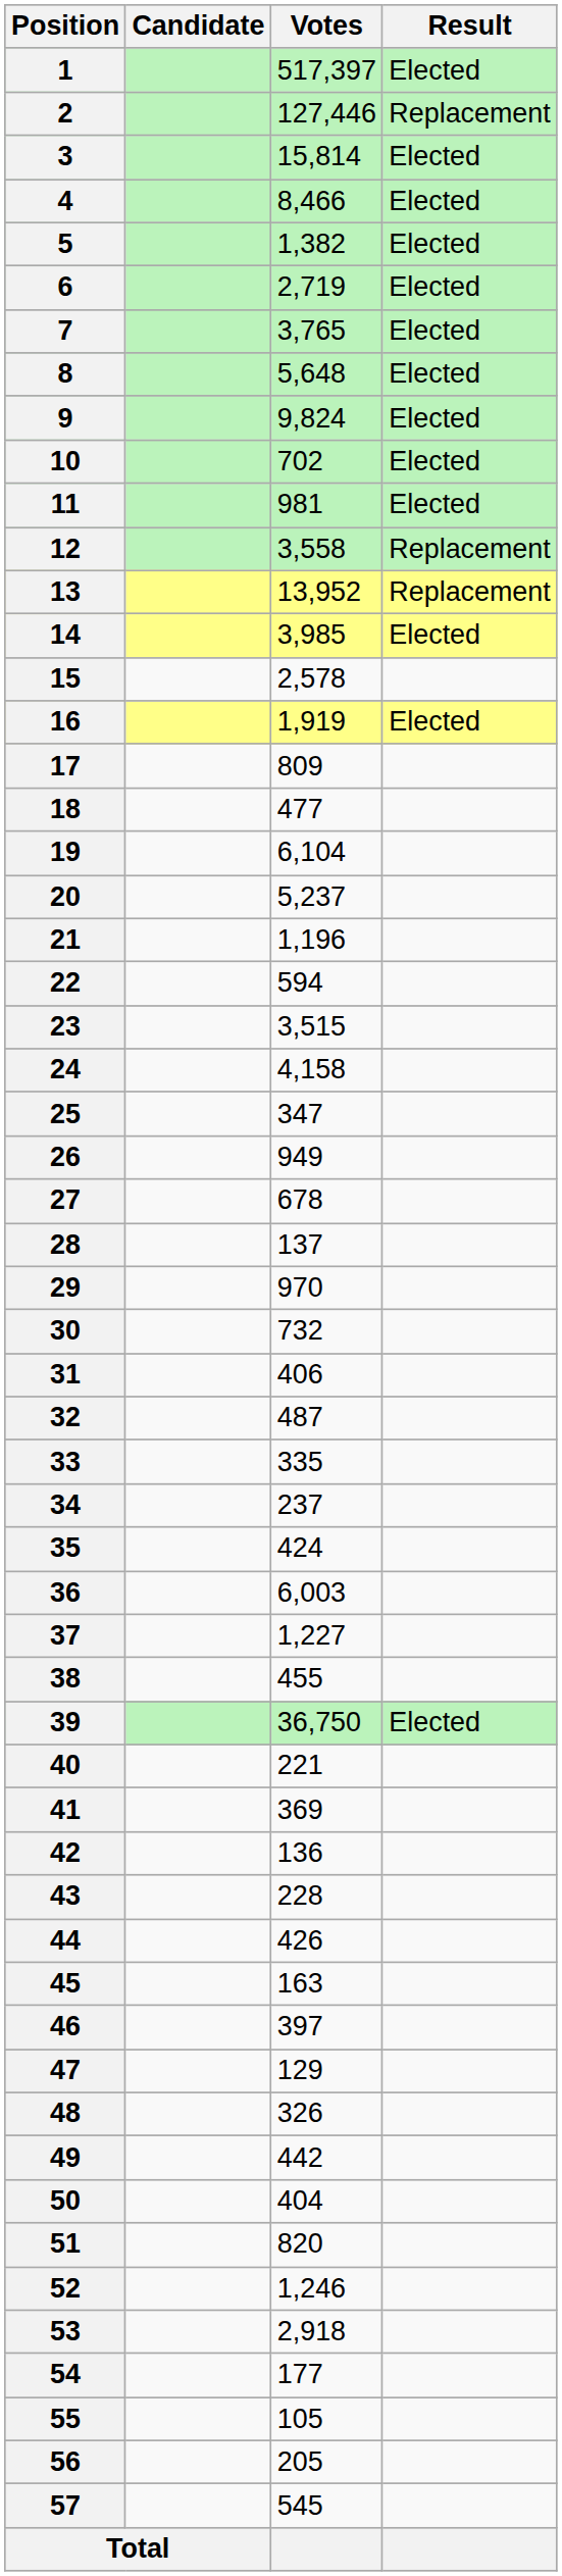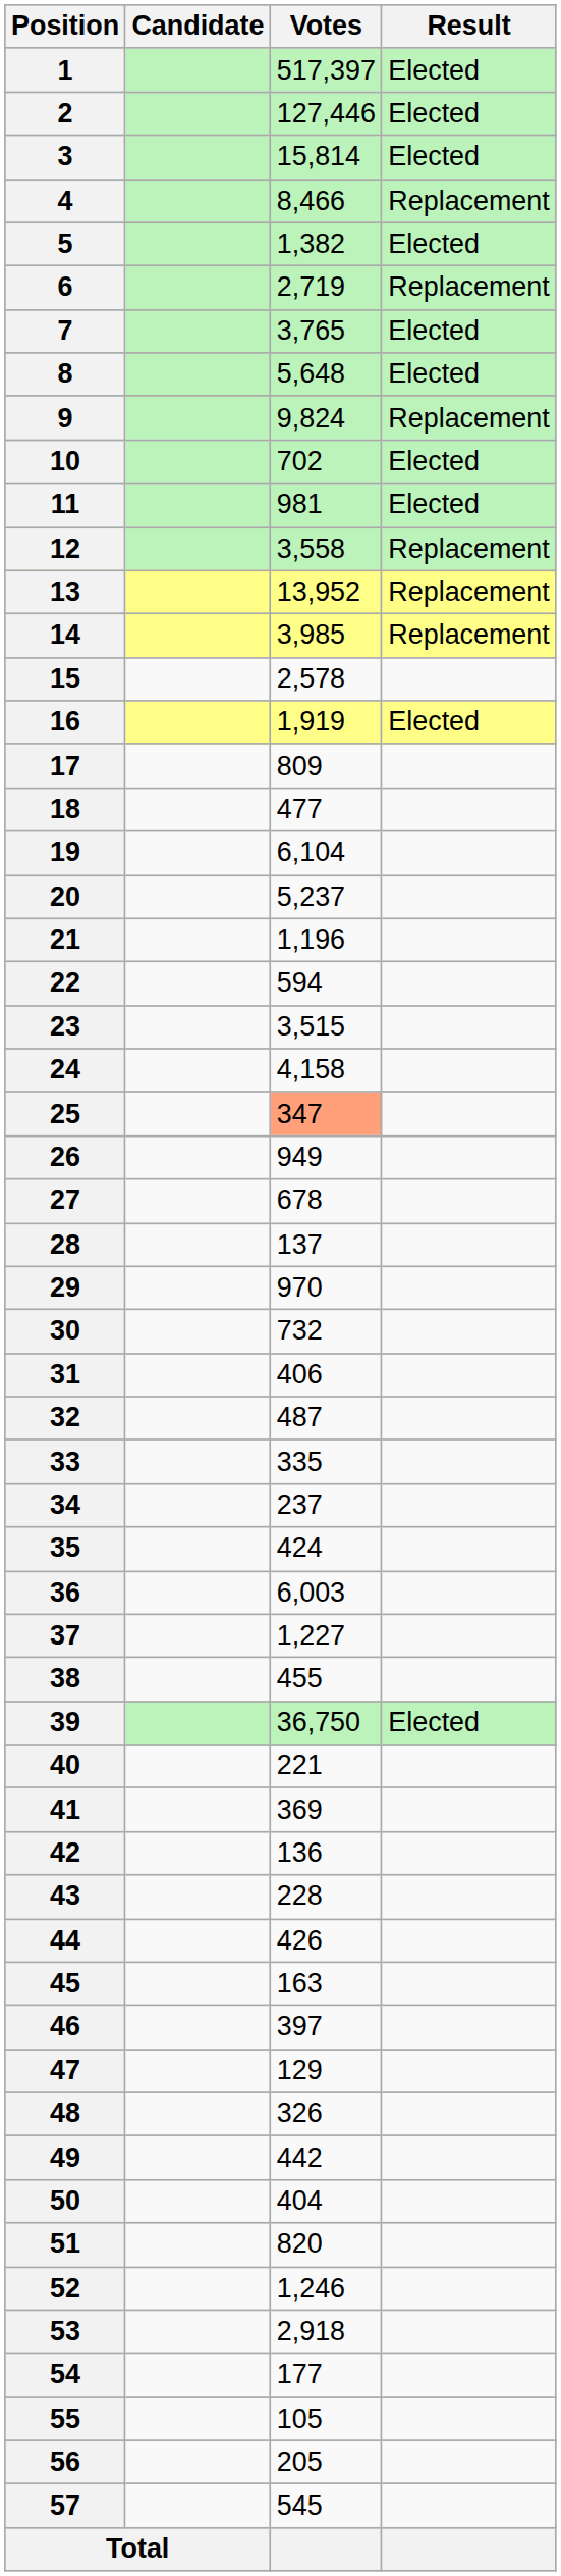 <table class="wikitable sortable col3right">
 <tr>
 <th scope="col">Position</th>
 <th scope="col">Candidate</th>
 <th scope="col">Votes</th>
 <th scope="col">Result</th>
 </tr>
 <tr bgcolor=bbf3bb>
 <th scope="row">1</th>
 <td></td>
 <td>517,397</td>
 <td>Elected</td>
 </tr>
 <tr bgcolor=bbf3bb>
 <th scope="row">2</th>
 <td></td>
 <td>127,446</td>
-<td>Replacement</td>
+<td>Elected</td>
 </tr>
 <tr bgcolor=bbf3bb>
 <th scope="row">3</th>
 <td></td>
 <td>15,814</td>
 <td>Elected</td>
 </tr>
 <tr bgcolor=bbf3bb>
 <th scope="row">4</th>
 <td></td>
 <td>8,466</td>
-<td>Elected</td>
+<td>Replacement</td>
 </tr>
 <tr bgcolor=bbf3bb>
 <th scope="row">5</th>
 <td></td>
 <td>1,382</td>
 <td>Elected</td>
 </tr>
 <tr bgcolor=bbf3bb>
 <th scope="row">6</th>
 <td></td>
 <td>2,719</td>
-<td>Elected</td>
+<td>Replacement</td>
 </tr>
 <tr bgcolor=bbf3bb>
 <th scope="row">7</th>
 <td></td>
 <td>3,765</td>
 <td>Elected</td>
 </tr>
 <tr bgcolor=bbf3bb>
 <th scope="row">8</th>
 <td></td>
 <td>5,648</td>
 <td>Elected</td>
 </tr>
 <tr bgcolor=bbf3bb>
 <th scope="row">9</th>
 <td></td>
 <td>9,824</td>
-<td>Elected</td>
+<td>Replacement</td>
 </tr>
 <tr bgcolor=bbf3bb>
 <th scope="row">10</th>
 <td></td>
 <td>702</td>
 <td>Elected</td>
 </tr>
 <tr bgcolor=bbf3bb>
 <th scope="row">11</th>
 <td></td>
 <td>981</td>
 <td>Elected</td>
 </tr>
 <tr bgcolor=bbf3bb>
 <th scope="row">12</th>
 <td></td>
 <td>3,558</td>
 <td>Replacement</td>
 </tr>
 <tr bgcolor=#FF8>
 <th scope="row">13</th>
 <td></td>
 <td>13,952</td>
 <td>Replacement</td>
 </tr>
 <tr bgcolor=#FF8>
 <th scope="row">14</th>
 <td></td>
 <td>3,985</td>
-<td>Elected</td>
+<td>Replacement</td>
 </tr>
 <tr>
 <th scope="row">15</th>
 <td></td>
 <td>2,578</td>
 <td></td>
 </tr>
 <tr bgcolor=#FF8>
 <th scope="row">16</th>
 <td></td>
 <td>1,919</td>
 <td>Elected</td>
 </tr>
 <tr>
 <th scope="row">17</th>
 <td></td>
 <td>809</td>
 <td></td>
 </tr>
 <tr>
 <th scope="row">18</th>
 <td></td>
 <td>477</td>
 <td></td>
 </tr>
 <tr>
 <th scope="row">19</th>
 <td></td>
 <td>6,104</td>
 <td></td>
 </tr>
 <tr>
 <th scope="row">20</th>
 <td></td>
 <td>5,237</td>
 <td></td>
 </tr>
 <tr>
 <th scope="row">21</th>
 <td></td>
 <td>1,196</td>
 <td></td>
 </tr>
 <tr>
 <th scope="row">22</th>
 <td></td>
 <td>594</td>
 <td></td>
 </tr>
 <tr>
 <th scope="row">23</th>
 <td></td>
 <td>3,515</td>
 <td></td>
 </tr>
 <tr>
 <th scope="row">24</th>
 <td></td>
 <td>4,158</td>
 <td></td>
 </tr>
 <tr>
 <th scope="row">25</th>
 <td></td>
-<td>347</td>
+<td style="background: lightsalmon;">347</td>
 <td></td>
 </tr>
 <tr>
 <th scope="row">26</th>
 <td></td>
 <td>949</td>
 <td></td>
 </tr>
 <tr>
 <th scope="row">27</th>
 <td></td>
 <td>678</td>
 <td></td>
 </tr>
 <tr>
 <th scope="row">28</th>
 <td></td>
 <td>137</td>
 <td></td>
 </tr>
 <tr>
 <th scope="row">29</th>
 <td></td>
 <td>970</td>
 <td></td>
 </tr>
 <tr>
 <th scope="row">30</th>
 <td></td>
 <td>732</td>
 <td></td>
 </tr>
 <tr>
 <th scope="row">31</th>
 <td></td>
 <td>406</td>
 <td></td>
 </tr>
 <tr>
 <th scope="row">32</th>
 <td></td>
 <td>487</td>
 <td></td>
 </tr>
 <tr>
 <th scope="row">33</th>
 <td></td>
 <td>335</td>
 <td></td>
 </tr>
 <tr>
 <th scope="row">34</th>
 <td></td>
 <td>237</td>
 <td></td>
 </tr>
 <tr>
 <th scope="row">35</th>
 <td></td>
 <td>424</td>
 <td></td>
 </tr>
 <tr>
 <th scope="row">36</th>
 <td></td>
 <td>6,003</td>
 <td></td>
 </tr>
 <tr>
 <th scope="row">37</th>
 <td></td>
 <td>1,227</td>
 <td></td>
 </tr>
 <tr>
 <th scope="row">38</th>
 <td></td>
 <td>455</td>
 <td></td>
 </tr>
 <tr bgcolor=bbf3bb>
 <th scope="row">39</th>
 <td></td>
 <td>36,750</td>
 <td>Elected</td>
 </tr>
 <tr>
 <th scope="row">40</th>
 <td></td>
 <td>221</td>
 <td></td>
 </tr>
 <tr>
 <th scope="row">41</th>
 <td></td>
 <td>369</td>
 <td></td>
 </tr>
 <tr>
 <th scope="row">42</th>
 <td></td>
 <td>136</td>
 <td></td>
 </tr>
 <tr>
 <th scope="row">43</th>
 <td></td>
 <td>228</td>
 <td></td>
 </tr>
 <tr>
 <th scope="row">44</th>
 <td></td>
 <td>426</td>
 <td></td>
 </tr>
 <tr>
 <th scope="row">45</th>
 <td></td>
 <td>163</td>
 <td></td>
 </tr>
 <tr>
 <th scope="row">46</th>
 <td></td>
 <td>397</td>
 <td></td>
 </tr>
 <tr>
 <th scope="row">47</th>
 <td></td>
 <td>129</td>
 <td></td>
 </tr>
 <tr>
 <th scope="row">48</th>
 <td></td>
 <td>326</td>
 <td></td>
 </tr>
 <tr>
 <th scope="row">49</th>
 <td></td>
 <td>442</td>
 <td></td>
 </tr>
 <tr>
 <th scope="row">50</th>
 <td></td>
 <td>404</td>
 <td></td>
 </tr>
 <tr>
 <th scope="row">51</th>
 <td></td>
 <td>820</td>
 <td></td>
 </tr>
 <tr>
 <th scope="row">52</th>
 <td></td>
 <td>1,246</td>
 <td></td>
 </tr>
 <tr>
 <th scope="row">53</th>
 <td></td>
 <td>2,918</td>
 <td></td>
 </tr>
 <tr>
 <th scope="row">54</th>
 <td></td>
 <td>177</td>
 <td></td>
 </tr>
 <tr>
 <th scope="row">55</th>
 <td></td>
 <td>105</td>
 <td></td>
 </tr>
 <tr>
 <th scope="row">56</th>
 <td></td>
 <td>205</td>
 <td></td>
 </tr>
 <tr>
 <th scope="row">57</th>
 <td></td>
 <td>545</td>
 <td></td>
 </tr>
 <tr class="sortbottom">
 <th scope="row" colspan="2">Total</th>
 <th></th>
 <th></th>
 </tr>
 </table>
